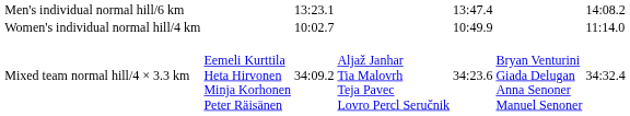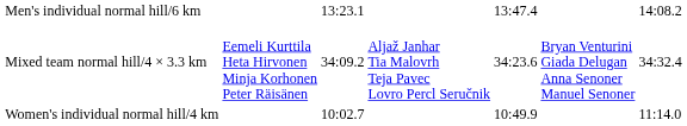 <table>
 <tr>
 <td>Men's individual normal hill/6 km<br></td>
 <td></td>
 <td>13:23.1</td>
 <td></td>
 <td>13:47.4</td>
 <td></td>
 <td>14:08.2</td>
 </tr>
 <tr>
+<td>Mixed team normal hill/4 × 3.3 km<br></td>
+<td><br><a href='#'>Eemeli Kurttila</a><br><a href='#'>Heta Hirvonen</a><br><a href='#'>Minja Korhonen</a><br><a href='#'>Peter Räisänen</a></td>
+<td>34:09.2</td>
+<td><br><a href='#'>Aljaž Janhar</a><br><a href='#'>Tia Malovrh</a><br><a href='#'>Teja Pavec</a><br><a href='#'>Lovro Percl Seručnik</a></td>
+<td>34:23.6</td>
+<td><br><a href='#'>Bryan Venturini</a><br><a href='#'>Giada Delugan</a><br><a href='#'>Anna Senoner</a><br><a href='#'>Manuel Senoner</a></td>
+<td>34:32.4</td>
+</tr>
+<tr>
 <td>Women's individual normal hill/4 km<br></td>
 <td></td>
 <td>10:02.7</td>
 <td></td>
 <td>10:49.9</td>
 <td></td>
 <td>11:14.0</td>
 </tr>
-<tr>
-<td>Mixed team normal hill/4 × 3.3 km<br></td>
-<td><br><a href='#'>Eemeli Kurttila</a><br><a href='#'>Heta Hirvonen</a><br><a href='#'>Minja Korhonen</a><br><a href='#'>Peter Räisänen</a></td>
-<td>34:09.2</td>
-<td><br><a href='#'>Aljaž Janhar</a><br><a href='#'>Tia Malovrh</a><br><a href='#'>Teja Pavec</a><br><a href='#'>Lovro Percl Seručnik</a></td>
-<td>34:23.6</td>
-<td><br><a href='#'>Bryan Venturini</a><br><a href='#'>Giada Delugan</a><br><a href='#'>Anna Senoner</a><br><a href='#'>Manuel Senoner</a></td>
-<td>34:32.4</td>
-</tr>
 </table>
